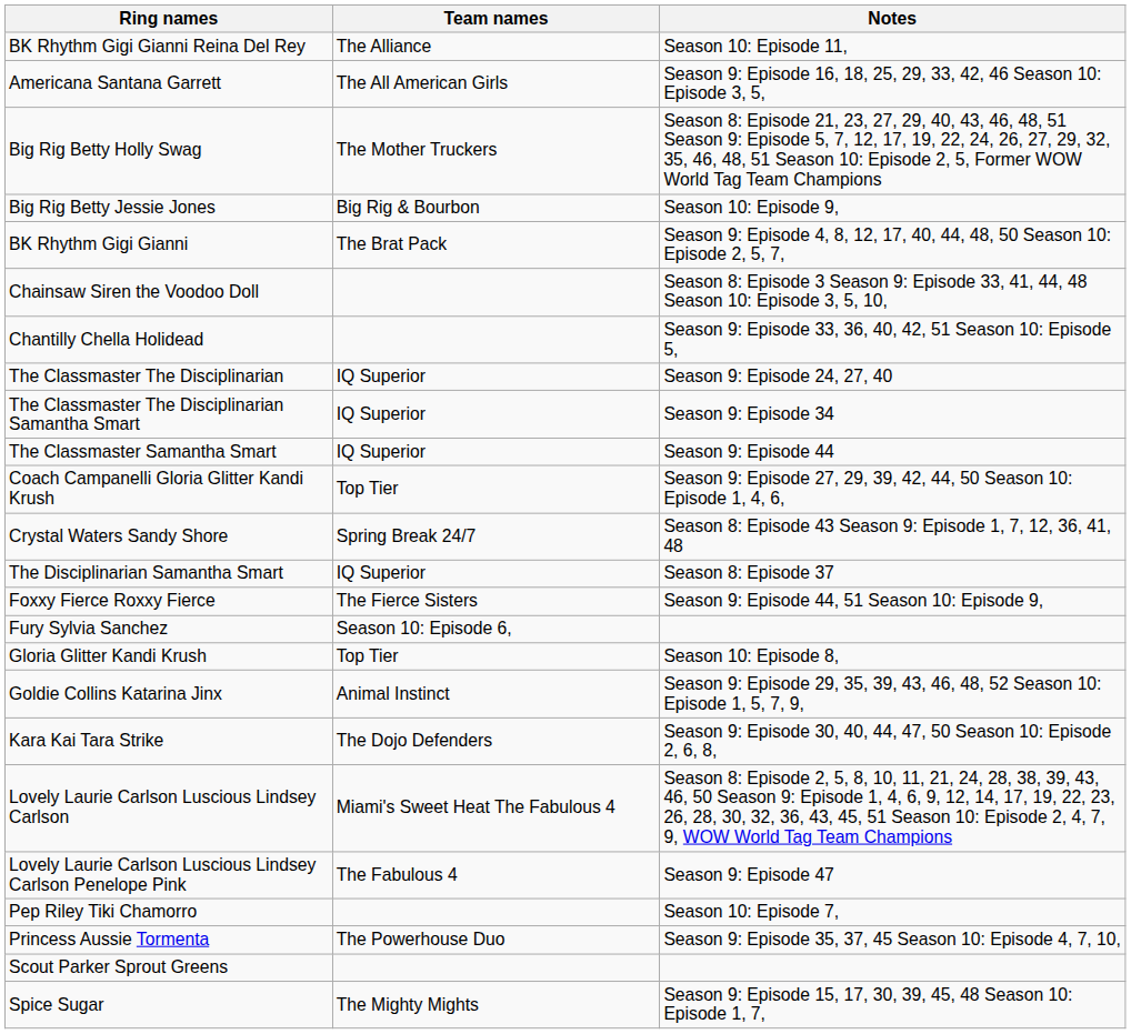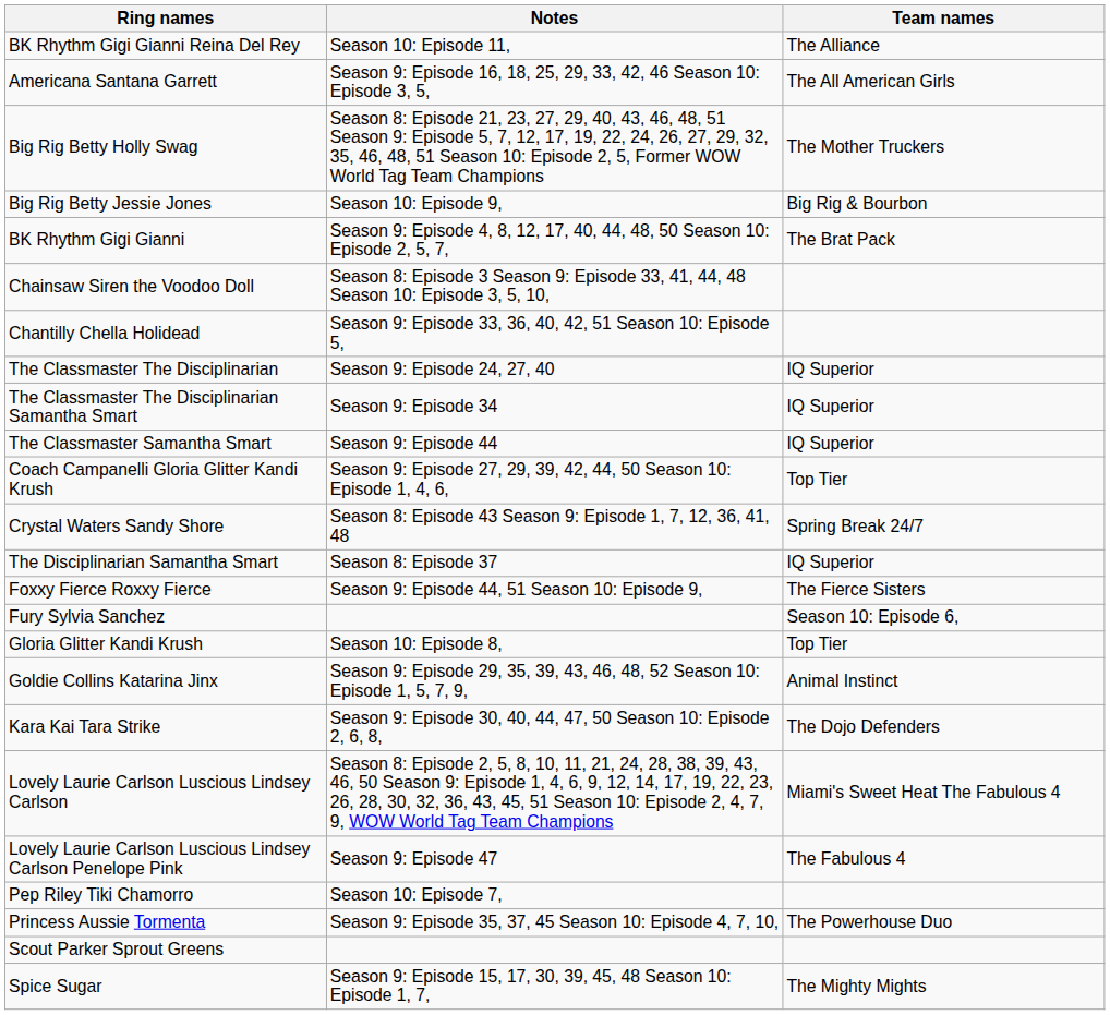 <table class="wikitable sortable" style="width:65%;">
 <tr>
 <th width=19%>Ring names</th>
+<th width="27%">Notes</th>
 <th width=19%>Team names</th>
-<th width="27%">Notes</th>
 </tr>
 <tr>
 <td>BK Rhythm  Gigi Gianni  Reina Del Rey</td>
+<td>Season 10: Episode 11,</td>
 <td>The Alliance</td>
-<td>Season 10: Episode 11,</td>
 </tr>
 <tr>
 <td>Americana  Santana Garrett</td>
+<td>Season 9: Episode 16, 18, 25, 29, 33, 42, 46  Season 10: Episode 3, 5,</td>
 <td>The All American Girls</td>
-<td>Season 9: Episode 16, 18, 25, 29, 33, 42, 46  Season 10: Episode 3, 5,</td>
 </tr>
 <tr>
 <td>Big Rig Betty  Holly Swag</td>
+<td>Season 8: Episode 21, 23, 27, 29, 40, 43, 46, 48, 51  Season 9: Episode 5, 7, 12, 17, 19, 22, 24, 26, 27, 29, 32, 35, 46, 48, 51  Season 10: Episode 2, 5,  Former WOW World Tag Team Champions</td>
 <td>The Mother Truckers</td>
-<td>Season 8: Episode 21, 23, 27, 29, 40, 43, 46, 48, 51  Season 9: Episode 5, 7, 12, 17, 19, 22, 24, 26, 27, 29, 32, 35, 46, 48, 51  Season 10: Episode 2, 5,  Former WOW World Tag Team Champions</td>
 </tr>
 <tr>
 <td>Big Rig Betty  Jessie Jones</td>
+<td>Season 10: Episode 9,</td>
 <td>Big Rig & Bourbon</td>
-<td>Season 10: Episode 9,</td>
 </tr>
 <tr>
 <td>BK Rhythm  Gigi Gianni</td>
+<td>Season 9: Episode 4, 8, 12, 17, 40, 44, 48, 50  Season 10: Episode 2, 5, 7,</td>
 <td>The Brat Pack</td>
-<td>Season 9: Episode 4, 8, 12, 17, 40, 44, 48, 50  Season 10: Episode 2, 5, 7,</td>
 </tr>
 <tr>
 <td>Chainsaw  Siren the Voodoo Doll</td>
+<td>Season 8: Episode 3  Season 9: Episode 33, 41, 44, 48  Season 10: Episode 3, 5, 10,</td>
 <td></td>
-<td>Season 8: Episode 3  Season 9: Episode 33, 41, 44, 48  Season 10: Episode 3, 5, 10,</td>
 </tr>
 <tr>
 <td>Chantilly Chella  Holidead</td>
+<td>Season 9: Episode 33, 36, 40, 42, 51  Season 10: Episode 5,</td>
 <td></td>
-<td>Season 9: Episode 33, 36, 40, 42, 51  Season 10: Episode 5,</td>
 </tr>
 <tr>
 <td>The Classmaster  The Disciplinarian</td>
+<td>Season 9: Episode 24, 27, 40</td>
 <td>IQ Superior</td>
-<td>Season 9: Episode 24, 27, 40</td>
 </tr>
 <tr>
 <td>The Classmaster  The Disciplinarian  Samantha Smart</td>
+<td>Season 9: Episode 34</td>
 <td>IQ Superior</td>
-<td>Season 9: Episode 34</td>
 </tr>
 <tr>
 <td>The Classmaster  Samantha Smart</td>
+<td>Season 9: Episode 44</td>
 <td>IQ Superior</td>
-<td>Season 9: Episode 44</td>
 </tr>
 <tr>
 <td>Coach Campanelli  Gloria Glitter  Kandi Krush</td>
+<td>Season 9: Episode 27, 29, 39, 42, 44, 50  Season 10: Episode 1, 4, 6,</td>
 <td>Top Tier</td>
-<td>Season 9: Episode 27, 29, 39, 42, 44, 50  Season 10: Episode 1, 4, 6,</td>
 </tr>
 <tr>
 <td>Crystal Waters  Sandy Shore</td>
+<td>Season 8: Episode 43  Season 9: Episode 1, 7, 12, 36, 41, 48</td>
 <td>Spring Break 24/7</td>
-<td>Season 8: Episode 43  Season 9: Episode 1, 7, 12, 36, 41, 48</td>
 </tr>
 <tr>
 <td>The Disciplinarian  Samantha Smart</td>
+<td>Season 8: Episode 37</td>
 <td>IQ Superior</td>
-<td>Season 8: Episode 37</td>
 </tr>
 <tr>
 <td>Foxxy Fierce  Roxxy Fierce</td>
+<td>Season 9: Episode 44, 51  Season 10: Episode 9,</td>
 <td>The Fierce Sisters</td>
-<td>Season 9: Episode 44, 51  Season 10: Episode 9,</td>
 </tr>
 <tr>
 <td>Fury  Sylvia Sanchez</td>
+<td></td>
 <td>Season 10: Episode 6,</td>
+</tr>
+<tr>
+<td>Gloria Glitter  Kandi Krush</td>
+<td>Season 10: Episode 8,</td>
+<td>Top Tier</td>
+</tr>
+<tr>
+<td>Goldie Collins  Katarina Jinx</td>
+<td>Season 9: Episode 29, 35, 39, 43, 46, 48, 52  Season 10: Episode 1, 5, 7, 9,</td>
+<td>Animal Instinct</td>
+</tr>
+<tr>
+<td>Kara Kai  Tara Strike</td>
+<td>Season 9: Episode 30, 40, 44, 47, 50  Season 10: Episode 2, 6, 8,</td>
+<td>The Dojo Defenders</td>
+</tr>
+<tr>
+<td>Lovely Laurie Carlson  Luscious Lindsey Carlson</td>
+<td>Season 8: Episode 2, 5, 8, 10, 11, 21, 24, 28, 38, 39, 43, 46, 50  Season 9: Episode 1, 4, 6, 9, 12, 14, 17, 19, 22, 23, 26, 28, 30, 32, 36, 43, 45, 51   Season 10: Episode 2, 4, 7, 9, <a href='#'>WOW World Tag Team Champions</a></td>
+<td>Miami's Sweet Heat  The Fabulous 4</td>
+</tr>
+<tr>
+<td>Lovely Laurie Carlson  Luscious Lindsey Carlson  Penelope Pink</td>
+<td>Season 9: Episode 47</td>
+<td>The Fabulous 4</td>
+</tr>
+<tr>
+<td>Pep Riley  Tiki Chamorro</td>
+<td>Season 10: Episode 7,</td>
 <td></td>
 </tr>
 <tr>
-<td>Gloria Glitter  Kandi Krush</td>
-<td>Top Tier</td>
-<td>Season 10: Episode 8,</td>
-</tr>
-<tr>
-<td>Goldie Collins  Katarina Jinx</td>
-<td>Animal Instinct</td>
-<td>Season 9: Episode 29, 35, 39, 43, 46, 48, 52  Season 10: Episode 1, 5, 7, 9,</td>
-</tr>
-<tr>
-<td>Kara Kai  Tara Strike</td>
-<td>The Dojo Defenders</td>
-<td>Season 9: Episode 30, 40, 44, 47, 50  Season 10: Episode 2, 6, 8,</td>
-</tr>
-<tr>
-<td>Lovely Laurie Carlson  Luscious Lindsey Carlson</td>
-<td>Miami's Sweet Heat  The Fabulous 4</td>
-<td>Season 8: Episode 2, 5, 8, 10, 11, 21, 24, 28, 38, 39, 43, 46, 50  Season 9: Episode 1, 4, 6, 9, 12, 14, 17, 19, 22, 23, 26, 28, 30, 32, 36, 43, 45, 51   Season 10: Episode 2, 4, 7, 9, <a href='#'>WOW World Tag Team Champions</a></td>
-</tr>
-<tr>
-<td>Lovely Laurie Carlson  Luscious Lindsey Carlson  Penelope Pink</td>
-<td>The Fabulous 4</td>
-<td>Season 9: Episode 47</td>
-</tr>
-<tr>
-<td>Pep Riley  Tiki Chamorro</td>
-<td></td>
-<td>Season 10: Episode 7,</td>
-</tr>
-<tr>
 <td>Princess Aussie  <a href='#'>Tormenta</a></td>
+<td>Season 9: Episode 35, 37, 45  Season 10: Episode 4, 7, 10,</td>
 <td>The Powerhouse Duo</td>
-<td>Season 9: Episode 35, 37, 45  Season 10: Episode 4, 7, 10,</td>
 </tr>
 <tr>
 <td>Scout Parker  Sprout Greens</td>
 <td></td>
 <td></td>
 </tr>
 <tr>
 <td>Spice  Sugar</td>
+<td>Season 9: Episode 15, 17, 30, 39, 45, 48  Season 10: Episode 1, 7,</td>
 <td>The Mighty Mights</td>
-<td>Season 9: Episode 15, 17, 30, 39, 45, 48  Season 10: Episode 1, 7,</td>
 </tr>
 </table>
